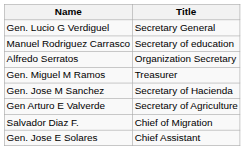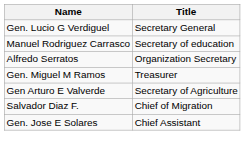 <table class="wikitable">
 <tr>
 <th>Name</th>
 <th>Title</th>
 </tr>
 <tr>
 <td>Gen. Lucio G Verdiguel</td>
 <td>Secretary General</td>
 </tr>
 <tr>
 <td>Manuel Rodriguez Carrasco</td>
 <td>Secretary of education</td>
 </tr>
 <tr>
 <td>Alfredo Serratos</td>
 <td>Organization Secretary</td>
 </tr>
 <tr>
 <td>Gen. Miguel M Ramos</td>
 <td>Treasurer</td>
 </tr>
 <tr>
-<td>Gen. Jose M Sanchez</td>
-<td>Secretary of Hacienda</td>
-</tr>
-<tr>
 <td>Gen Arturo E Valverde</td>
 <td>Secretary of Agriculture</td>
 </tr>
 <tr>
 <td>Salvador Diaz F.</td>
 <td>Chief of Migration</td>
 </tr>
 <tr>
 <td>Gen.  Jose E Solares</td>
 <td>Chief Assistant</td>
 </tr>
 </table>
